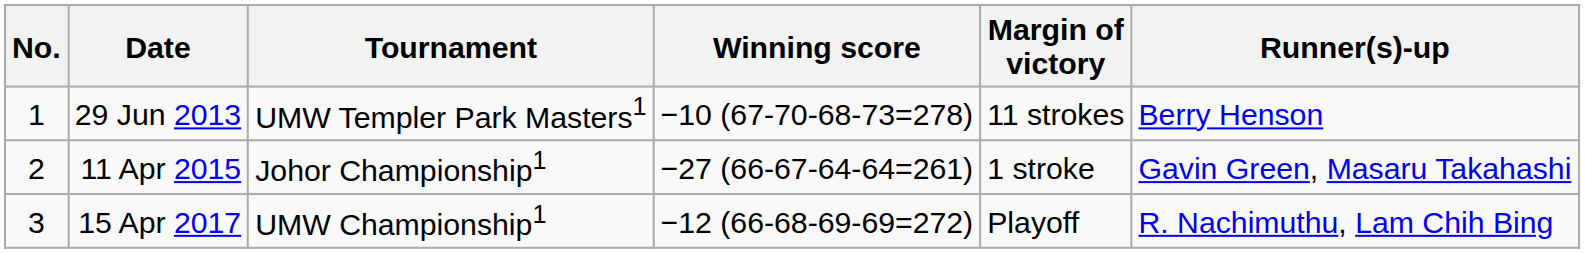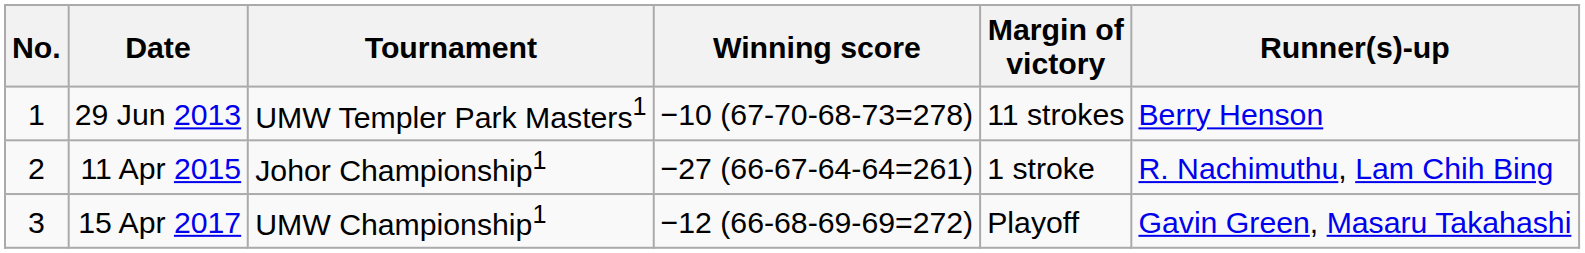 <table class="wikitable" style="font-size:95%;">
 <tr>
 <th>No.</th>
 <th>Date</th>
 <th>Tournament</th>
 <th>Winning score</th>
 <th>Margin of<br>victory</th>
 <th>Runner(s)-up</th>
 </tr>
 <tr>
 <td align=center>1</td>
 <td align=right>29 Jun <a href='#'>2013</a></td>
 <td>UMW Templer Park Masters<sup>1</sup></td>
 <td>−10 (67-70-68-73=278)</td>
 <td>11 strokes</td>
 <td> <a href='#'>Berry Henson</a></td>
 </tr>
 <tr>
 <td align=center>2</td>
 <td align=right>11 Apr <a href='#'>2015</a></td>
 <td>Johor Championship<sup>1</sup></td>
 <td>−27 (66-67-64-64=261)</td>
 <td>1 stroke</td>
-<td> <a href='#'>Gavin Green</a>,  <a href='#'>Masaru Takahashi</a></td>
+<td> <a href='#'>R. Nachimuthu</a>,  <a href='#'>Lam Chih Bing</a></td>
 </tr>
 <tr>
 <td align=center>3</td>
 <td align=right>15 Apr <a href='#'>2017</a></td>
 <td>UMW Championship<sup>1</sup></td>
 <td>−12 (66-68-69-69=272)</td>
 <td>Playoff</td>
-<td> <a href='#'>R. Nachimuthu</a>,  <a href='#'>Lam Chih Bing</a></td>
+<td> <a href='#'>Gavin Green</a>,  <a href='#'>Masaru Takahashi</a></td>
 </tr>
 </table>
